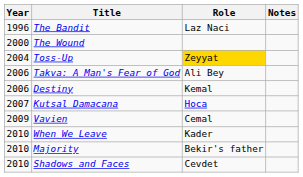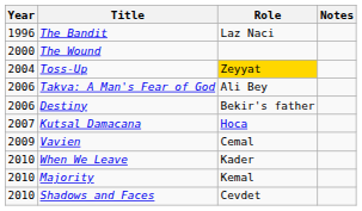 <table class="wikitable sortable">
 <tr>
 <th>Year</th>
 <th>Title</th>
 <th>Role</th>
 <th class="unsortable">Notes</th>
 </tr>
 <tr>
 <td>1996</td>
 <td><em><a href='#'>The Bandit</a></em></td>
 <td>Laz Naci</td>
 <td></td>
 </tr>
 <tr>
 <td>2000</td>
 <td><em><a href='#'>The Wound</a></em></td>
 <td></td>
 <td></td>
 </tr>
 <tr>
 <td>2004</td>
 <td><em><a href='#'>Toss-Up</a></em></td>
 <td style="background: gold;">Zeyyat</td>
 <td></td>
 </tr>
 <tr>
 <td>2006</td>
 <td><em><a href='#'>Takva: A Man's Fear of God</a></em></td>
 <td>Ali Bey</td>
 <td></td>
 </tr>
 <tr>
 <td>2006</td>
 <td><em><a href='#'>Destiny</a></em></td>
-<td>Kemal</td>
+<td>Bekir's father</td>
 <td></td>
 </tr>
 <tr>
 <td>2007</td>
 <td><em><a href='#'>Kutsal Damacana</a></em></td>
 <td><a href='#'>Hoca</a></td>
 <td></td>
 </tr>
 <tr>
 <td>2009</td>
 <td><em><a href='#'>Vavien</a></em></td>
 <td>Cemal</td>
 <td></td>
 </tr>
 <tr>
 <td>2010</td>
 <td><em><a href='#'>When We Leave</a></em></td>
 <td>Kader</td>
 <td></td>
 </tr>
 <tr>
 <td>2010</td>
 <td><em><a href='#'>Majority</a></em></td>
-<td>Bekir's father</td>
+<td>Kemal</td>
 <td></td>
 </tr>
 <tr>
 <td>2010</td>
 <td><em><a href='#'>Shadows and Faces</a></em></td>
 <td>Cevdet</td>
 <td></td>
 </tr>
 </table>
